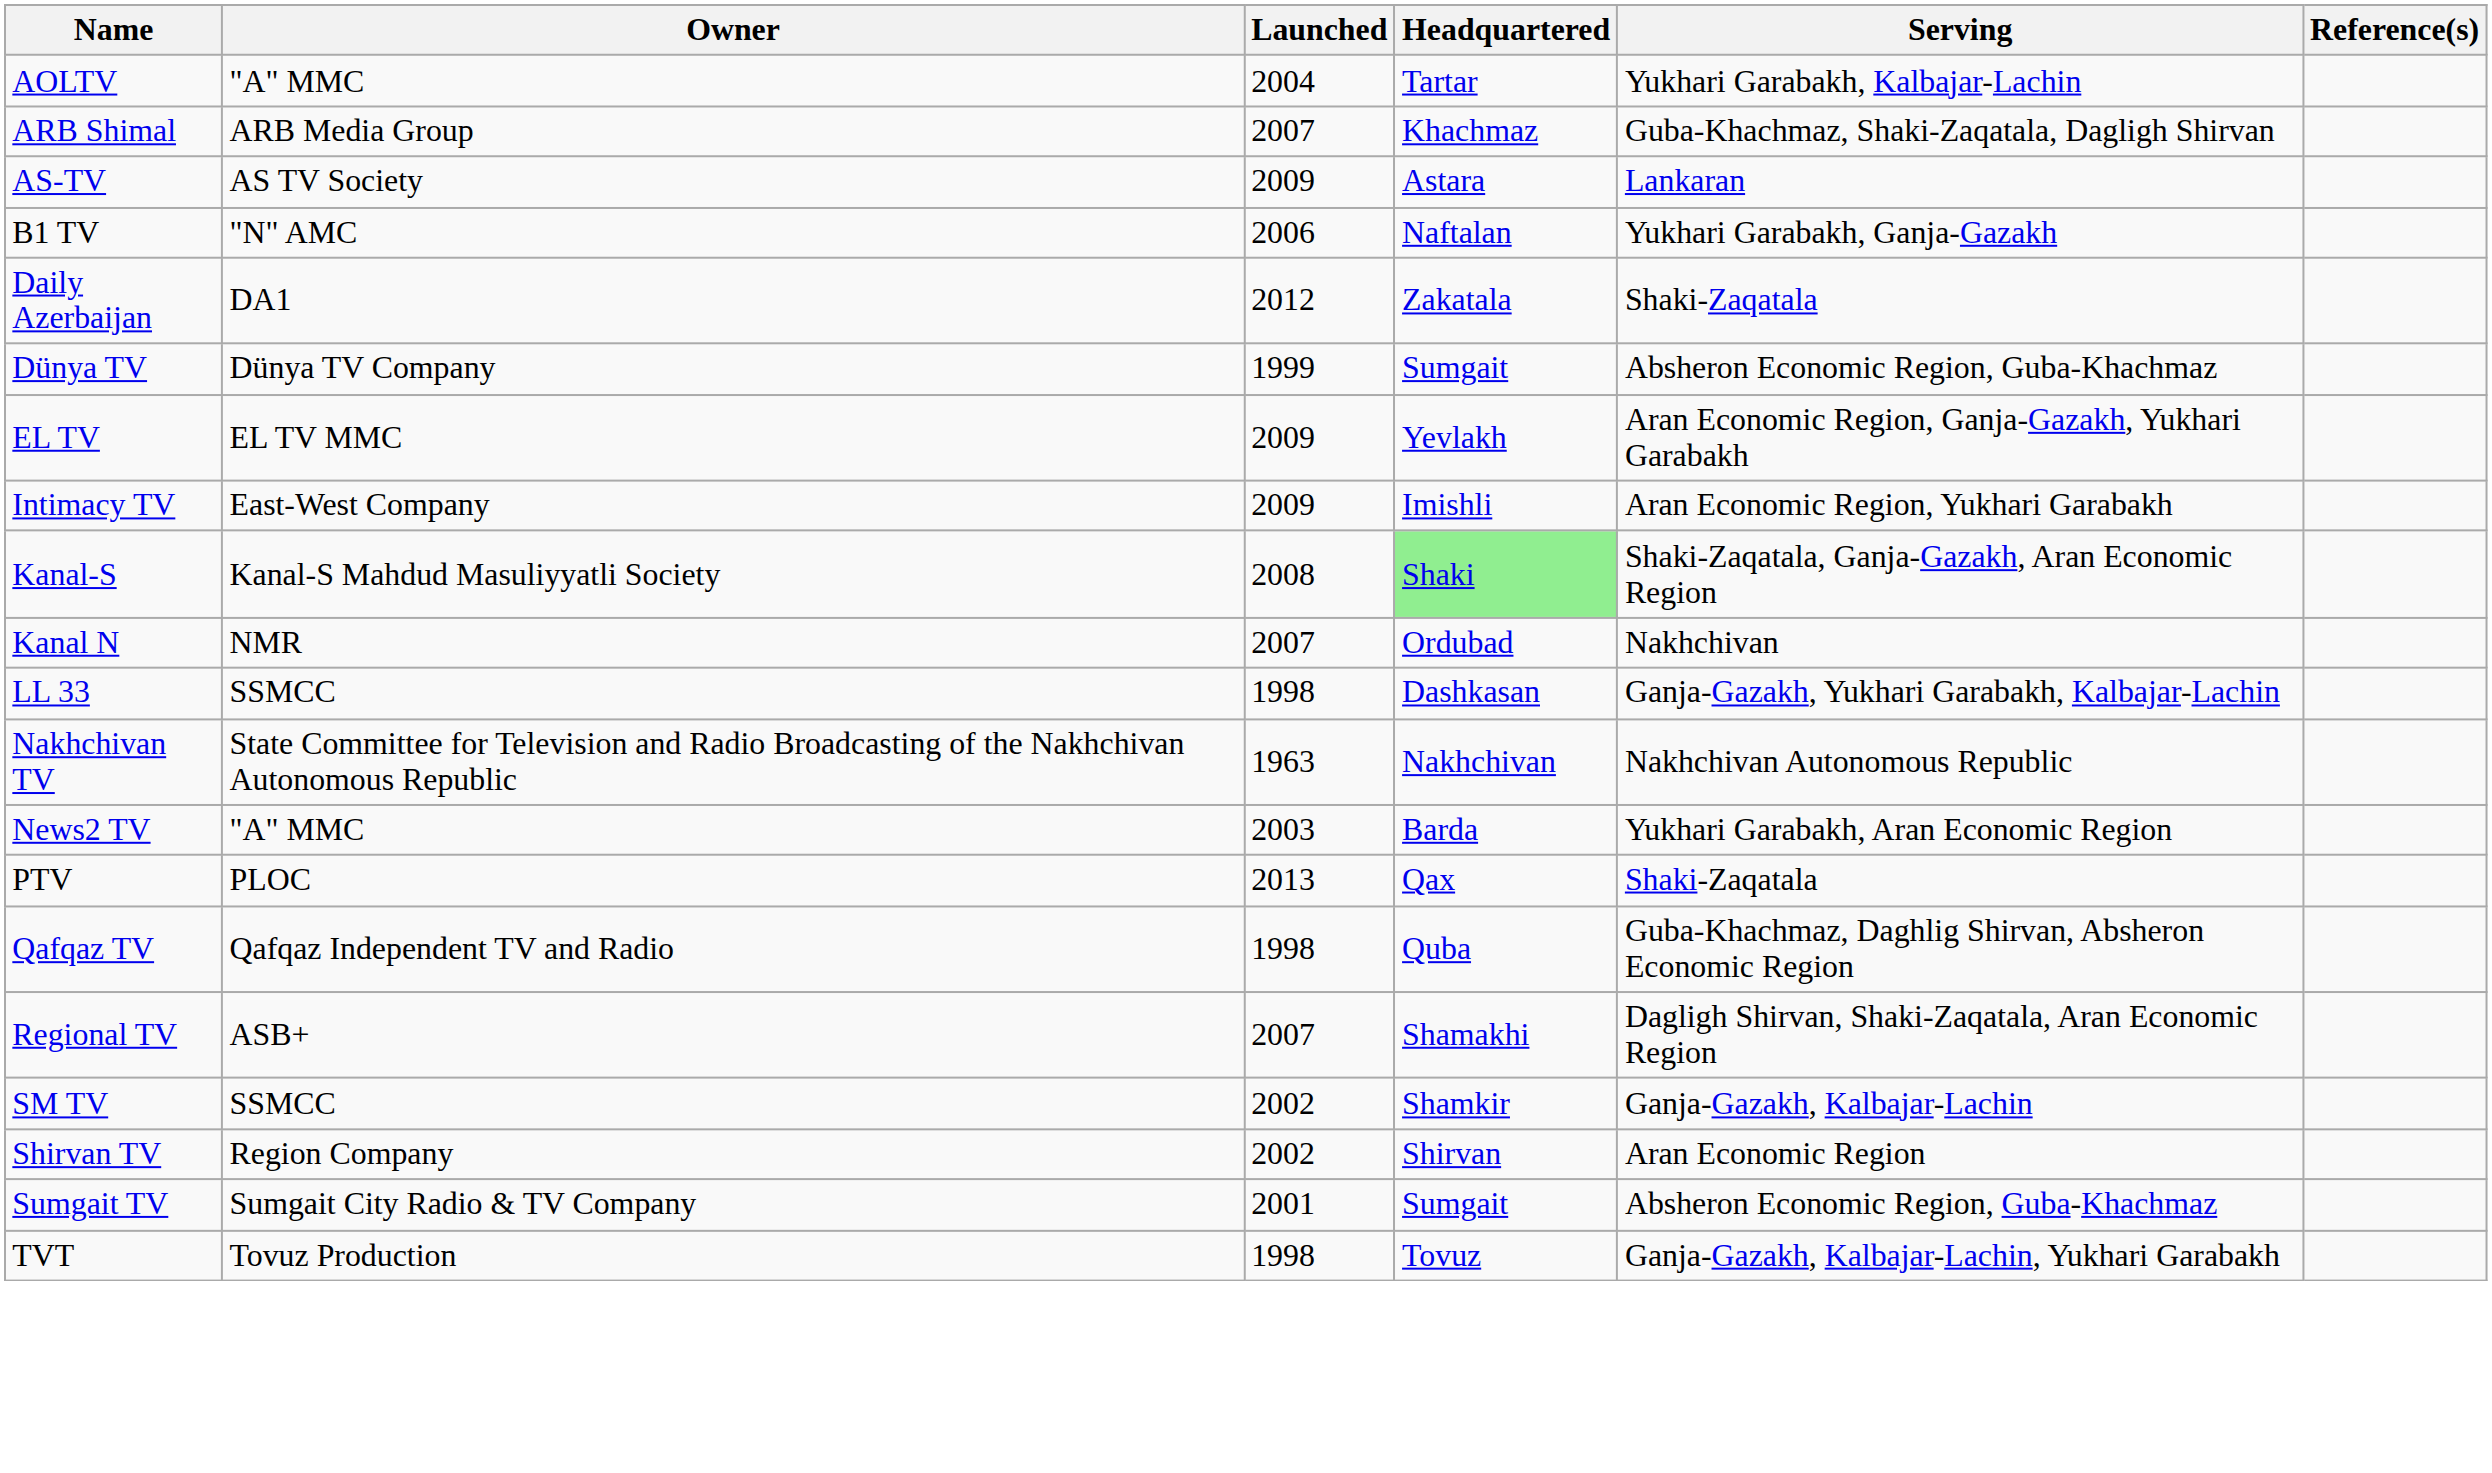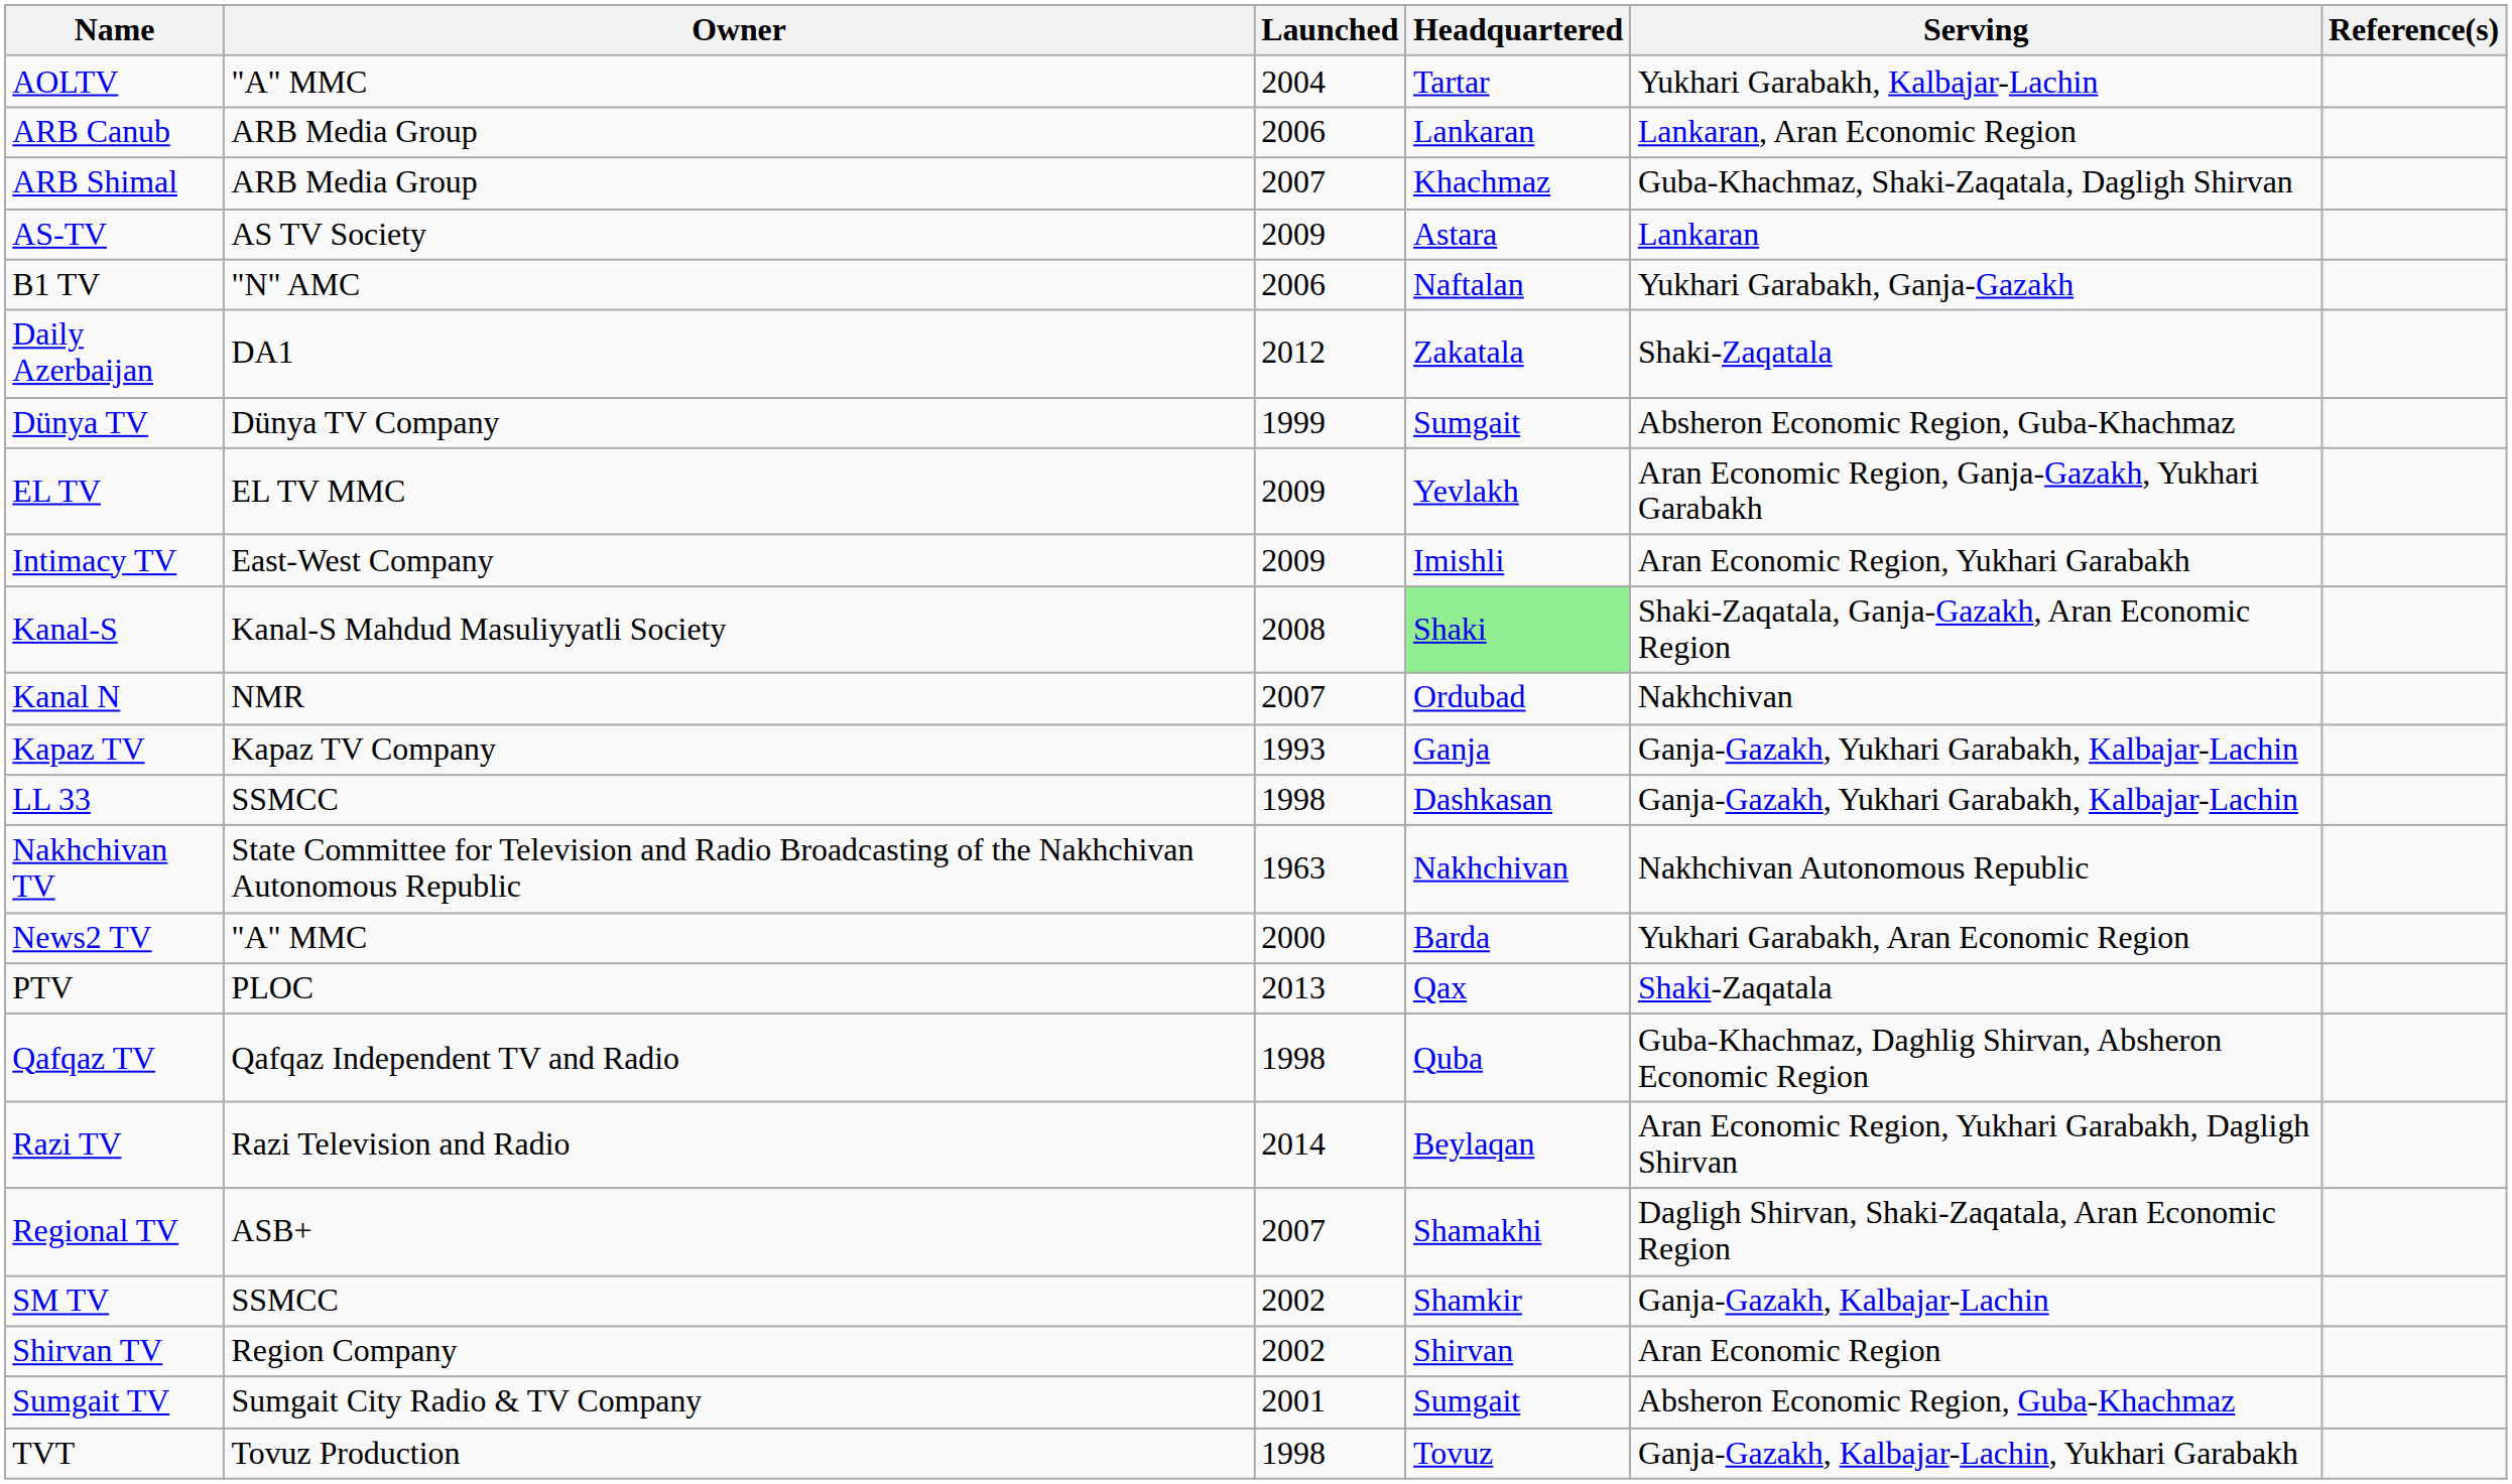 <table class="wikitable" border="1" class="wikitable sortable">
 <tr>
 <th>Name</th>
 <th>Owner</th>
 <th>Launched</th>
 <th>Headquartered</th>
 <th>Serving</th>
 <th>Reference(s)</th>
 </tr>
 <tr>
 <td><a href='#'>AOLTV</a></td>
 <td>"A" MMC</td>
 <td>2004</td>
 <td><a href='#'>Tartar</a></td>
 <td>Yukhari Garabakh, <a href='#'>Kalbajar</a>-<a href='#'>Lachin</a></td>
+<td></td>
+</tr>
+<tr>
+<td><a href='#'>ARB Canub</a></td>
+<td>ARB Media Group</td>
+<td>2006</td>
+<td><a href='#'>Lankaran</a></td>
+<td><a href='#'>Lankaran</a>, Aran Economic Region</td>
 <td></td>
 </tr>
 <tr>
 <td><a href='#'>ARB Shimal</a></td>
 <td>ARB Media Group</td>
 <td>2007</td>
 <td><a href='#'>Khachmaz</a></td>
 <td>Guba-Khachmaz, Shaki-Zaqatala, Dagligh Shirvan</td>
 <td></td>
 </tr>
 <tr>
 <td><a href='#'>AS-TV</a></td>
 <td>AS TV Society</td>
 <td>2009</td>
 <td><a href='#'>Astara</a></td>
 <td><a href='#'>Lankaran</a></td>
 <td></td>
 </tr>
 <tr>
 <td>B1 TV</td>
 <td>"N" AMC</td>
 <td>2006</td>
 <td><a href='#'>Naftalan</a></td>
 <td>Yukhari Garabakh, Ganja-<a href='#'>Gazakh</a></td>
 <td></td>
 </tr>
 <tr>
 <td><a href='#'>Daily Azerbaijan</a></td>
 <td>DA1</td>
 <td>2012</td>
 <td><a href='#'>Zakatala</a></td>
 <td>Shaki-<a href='#'>Zaqatala</a></td>
 <td></td>
 </tr>
 <tr>
 <td><a href='#'>Dünya TV</a></td>
 <td>Dünya TV Company</td>
 <td>1999</td>
 <td><a href='#'>Sumgait</a></td>
 <td>Absheron Economic Region, Guba-Khachmaz</td>
 <td></td>
 </tr>
 <tr>
 <td><a href='#'>EL TV</a></td>
 <td>EL TV MMC</td>
 <td>2009</td>
 <td><a href='#'>Yevlakh</a></td>
 <td>Aran Economic Region, Ganja-<a href='#'>Gazakh</a>, Yukhari Garabakh</td>
 <td></td>
 </tr>
 <tr>
 <td><a href='#'>Intimacy TV</a></td>
 <td>East-West Company</td>
 <td>2009</td>
 <td><a href='#'>Imishli</a></td>
 <td>Aran Economic Region, Yukhari Garabakh</td>
 <td></td>
 </tr>
 <tr>
 <td><a href='#'>Kanal-S</a></td>
 <td>Kanal-S Mahdud Masuliyyatli Society</td>
 <td>2008</td>
 <td style="background: lightgreen;"><a href='#'>Shaki</a></td>
 <td>Shaki-Zaqatala, Ganja-<a href='#'>Gazakh</a>, Aran Economic Region</td>
 <td></td>
 </tr>
 <tr>
 <td><a href='#'>Kanal N</a></td>
 <td>NMR</td>
 <td>2007</td>
 <td><a href='#'>Ordubad</a></td>
 <td>Nakhchivan</td>
 <td></td>
 </tr>
 <tr>
+<td><a href='#'>Kapaz TV</a></td>
+<td>Kapaz TV Company</td>
+<td>1993</td>
+<td><a href='#'>Ganja</a></td>
+<td>Ganja-<a href='#'>Gazakh</a>, Yukhari Garabakh, <a href='#'>Kalbajar</a>-<a href='#'>Lachin</a></td>
+<td></td>
+</tr>
+<tr>
 <td><a href='#'>LL 33</a></td>
 <td>SSMCC</td>
 <td>1998</td>
 <td><a href='#'>Dashkasan</a></td>
 <td>Ganja-<a href='#'>Gazakh</a>, Yukhari Garabakh, <a href='#'>Kalbajar</a>-<a href='#'>Lachin</a></td>
 <td></td>
 </tr>
 <tr>
 <td><a href='#'>Nakhchivan TV</a></td>
 <td>State Committee for Television and Radio Broadcasting of the Nakhchivan Autonomous Republic</td>
 <td>1963</td>
 <td><a href='#'>Nakhchivan</a></td>
 <td>Nakhchivan Autonomous Republic</td>
 <td></td>
 </tr>
 <tr>
 <td><a href='#'>News2 TV</a></td>
 <td>"A" MMC</td>
-<td>2003</td>
+<td>2000</td>
 <td><a href='#'>Barda</a></td>
 <td>Yukhari Garabakh, Aran Economic Region</td>
 <td></td>
 </tr>
 <tr>
 <td>PTV</td>
 <td>PLOC</td>
 <td>2013</td>
 <td><a href='#'>Qax</a></td>
 <td><a href='#'>Shaki</a>-Zaqatala</td>
 <td></td>
 </tr>
 <tr>
 <td><a href='#'>Qafqaz TV</a></td>
 <td>Qafqaz Independent TV and Radio</td>
 <td>1998</td>
 <td><a href='#'>Quba</a></td>
 <td>Guba-Khachmaz, Daghlig Shirvan, Absheron Economic Region</td>
+<td></td>
+</tr>
+<tr>
+<td><a href='#'>Razi TV</a></td>
+<td>Razi Television and Radio</td>
+<td>2014</td>
+<td><a href='#'>Beylaqan</a></td>
+<td>Aran Economic Region, Yukhari Garabakh, Dagligh Shirvan</td>
 <td></td>
 </tr>
 <tr>
 <td><a href='#'>Regional TV</a></td>
 <td>ASB+</td>
 <td>2007</td>
 <td><a href='#'>Shamakhi</a></td>
 <td>Dagligh Shirvan, Shaki-Zaqatala, Aran Economic Region</td>
 <td></td>
 </tr>
 <tr>
 <td><a href='#'>SM TV</a></td>
 <td>SSMCC</td>
 <td>2002</td>
 <td><a href='#'>Shamkir</a></td>
 <td>Ganja-<a href='#'>Gazakh</a>, <a href='#'>Kalbajar</a>-<a href='#'>Lachin</a></td>
 <td></td>
 </tr>
 <tr>
 <td><a href='#'>Shirvan TV</a></td>
 <td>Region Company</td>
 <td>2002</td>
 <td><a href='#'>Shirvan</a></td>
 <td>Aran Economic Region</td>
 <td></td>
 </tr>
 <tr>
 <td><a href='#'>Sumgait TV</a></td>
 <td>Sumgait City Radio & TV Company</td>
 <td>2001</td>
 <td><a href='#'>Sumgait</a></td>
 <td>Absheron Economic Region, <a href='#'>Guba</a>-<a href='#'>Khachmaz</a></td>
 <td></td>
 </tr>
 <tr>
 <td>TVT</td>
 <td>Tovuz Production</td>
 <td>1998</td>
 <td><a href='#'>Tovuz</a></td>
 <td>Ganja-<a href='#'>Gazakh</a>, <a href='#'>Kalbajar</a>-<a href='#'>Lachin</a>, Yukhari Garabakh</td>
 <td></td>
 </tr>
 </table>
